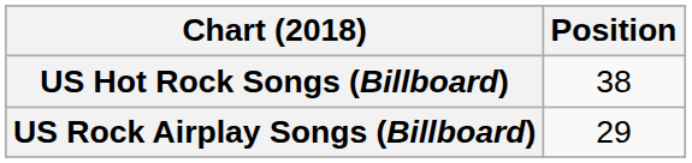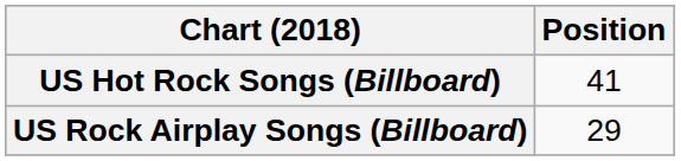 <table class="wikitable sortable plainrowheaders" style="text-align:center">
 <tr>
 <th>Chart (2018)</th>
 <th>Position</th>
 </tr>
 <tr>
 <th scope="row">US Hot Rock Songs (<em>Billboard</em>)</th>
-<td>38</td>
+<td>41</td>
 </tr>
 <tr>
 <th scope="row">US Rock Airplay Songs (<em>Billboard</em>)</th>
 <td>29</td>
 </tr>
 </table>
